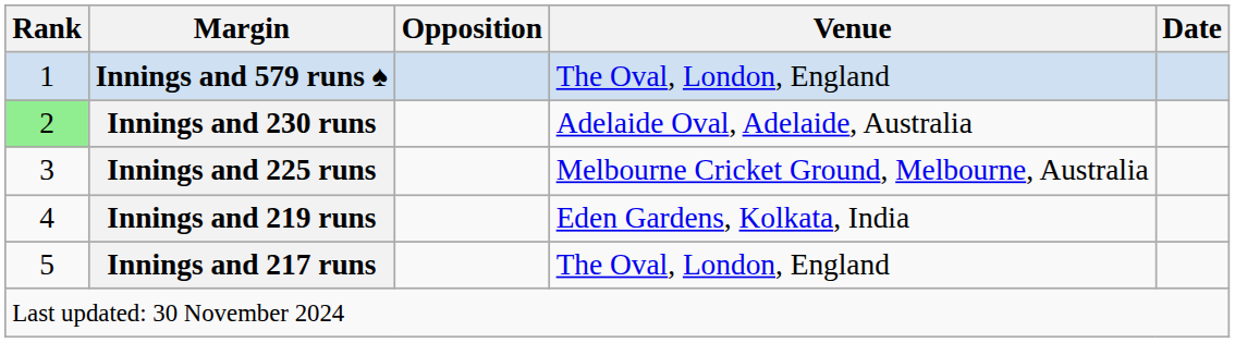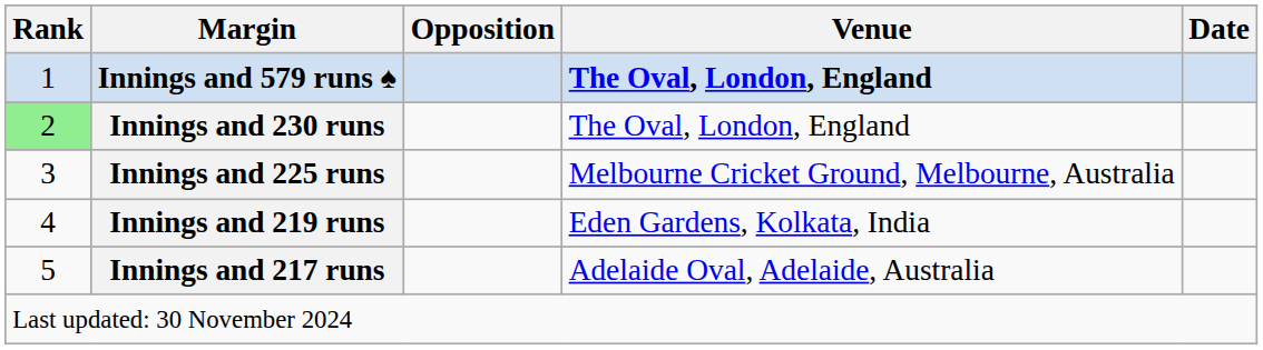 <table class="wikitable plainrowheaders sortable">
 <tr>
 <th scope=col>Rank</th>
 <th scope=col>Margin</th>
 <th scope=col>Opposition</th>
 <th scope=col>Venue</th>
 <th scope=col>Date</th>
 </tr>
 <tr bgcolor=#cee0f2>
 <td align=center>1</td>
 <th scope=row style="background:#cee0f2; text-align:center;">Innings and 579 runs ♠</th>
 <td></td>
-<td><a href='#'>The Oval</a>, <a href='#'>London</a>, England</td>
+<td><strong><a href='#'>The Oval</a>, <a href='#'>London</a>, England</strong></td>
 <td><a href='#'></a></td>
 </tr>
 <tr>
 <td align=center style="background: lightgreen;">2</td>
 <th scope=row style=text-align:center;>Innings and 230 runs</th>
 <td></td>
-<td><a href='#'>Adelaide Oval</a>, <a href='#'>Adelaide</a>, Australia</td>
+<td><a href='#'>The Oval</a>, <a href='#'>London</a>, England</td>
 <td><a href='#'></a></td>
 </tr>
 <tr>
 <td align=center>3</td>
 <th scope=row style=text-align:center;>Innings and 225 runs</th>
 <td></td>
 <td><a href='#'>Melbourne Cricket Ground</a>, <a href='#'>Melbourne</a>, Australia</td>
 <td><a href='#'></a></td>
 </tr>
 <tr>
 <td align=center>4</td>
 <th scope=row style=text-align:center;>Innings and 219 runs</th>
 <td></td>
 <td><a href='#'>Eden Gardens</a>, <a href='#'>Kolkata</a>, India</td>
 <td><a href='#'></a></td>
 </tr>
 <tr>
 <td align=center>5</td>
 <th scope=row style=text-align:center;>Innings and 217 runs</th>
 <td></td>
-<td><a href='#'>The Oval</a>, <a href='#'>London</a>, England</td>
+<td><a href='#'>Adelaide Oval</a>, <a href='#'>Adelaide</a>, Australia</td>
 <td><a href='#'></a></td>
 </tr>
 <tr class=sortbottom>
 <td colspan=5><small>Last updated: 30 November 2024</small></td>
 </tr>
 </table>
